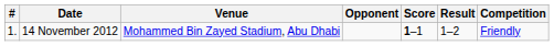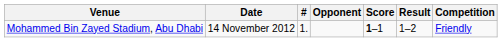 <table class="wikitable">
 <tr>
+<th>Venue</th>
+<th>Date</th>
 <th>#</th>
-<th>Date</th>
-<th>Venue</th>
 <th>Opponent</th>
 <th>Score</th>
 <th>Result</th>
 <th>Competition</th>
 </tr>
 <tr>
+<td><a href='#'>Mohammed Bin Zayed Stadium</a>, <a href='#'>Abu Dhabi</a></td>
+<td>14 November 2012</td>
 <td>1.</td>
-<td>14 November 2012</td>
-<td><a href='#'>Mohammed Bin Zayed Stadium</a>, <a href='#'>Abu Dhabi</a></td>
 <td></td>
 <td><strong>1</strong>–1</td>
 <td>1–2<br></td>
 <td><a href='#'>Friendly</a></td>
 </tr>
 </table>
